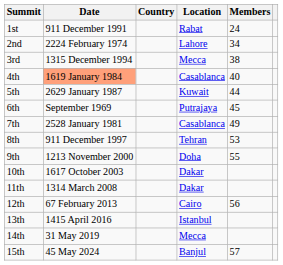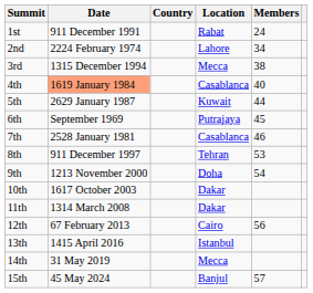 <table class="wikitable sortable" style="text-align:left;">
 <tr>
 <th scope="col" style="text-align:center;">Summit</th>
 <th scope="col" style="text-align:center;">Date</th>
 <th scope="col" style="text-align:center;">Country</th>
 <th scope="col" style="text-align:center;">Location</th>
 <th scope="col" style="text-align:center;">Members</th>
 <th scope="col" class="unsortable" r></th>
 </tr>
 <tr>
 <td>1st</td>
 <td>911 December 1991</td>
 <td></td>
 <td><a href='#'>Rabat</a></td>
 <td>24</td>
 <td></td>
 </tr>
 <tr>
 <td>2nd</td>
 <td>2224 February 1974</td>
 <td></td>
 <td><a href='#'>Lahore</a></td>
 <td>34</td>
 <td></td>
 </tr>
 <tr>
 <td>3rd</td>
 <td>1315 December 1994</td>
 <td></td>
 <td><a href='#'>Mecca</a></td>
 <td>38</td>
 <td></td>
 </tr>
 <tr>
 <td>4th</td>
 <td style="background: lightsalmon;">1619 January 1984</td>
 <td></td>
 <td><a href='#'>Casablanca</a></td>
 <td>40</td>
 <td></td>
 </tr>
 <tr>
 <td>5th</td>
 <td>2629 January 1987</td>
 <td></td>
 <td><a href='#'>Kuwait</a></td>
 <td>44</td>
 <td></td>
 </tr>
 <tr>
 <td>6th</td>
 <td>September 1969</td>
 <td></td>
 <td><a href='#'>Putrajaya</a></td>
 <td>45</td>
 <td></td>
 </tr>
 <tr>
 <td>7th</td>
 <td>2528 January 1981</td>
 <td></td>
 <td><a href='#'>Casablanca</a></td>
-<td>49</td>
+<td>46</td>
 <td></td>
 </tr>
 <tr>
 <td>8th</td>
 <td>911 December 1997</td>
 <td></td>
 <td><a href='#'>Tehran</a></td>
 <td>53</td>
 <td></td>
 </tr>
 <tr>
 <td>9th</td>
 <td>1213 November 2000</td>
 <td></td>
 <td><a href='#'>Doha</a></td>
-<td>55</td>
+<td>54</td>
 <td></td>
 </tr>
 <tr>
 <td>10th</td>
 <td>1617 October 2003</td>
 <td></td>
 <td><a href='#'>Dakar</a></td>
 <td></td>
 <td></td>
 </tr>
 <tr>
 <td>11th</td>
 <td>1314 March 2008</td>
 <td></td>
 <td><a href='#'>Dakar</a></td>
 <td></td>
 <td></td>
 </tr>
 <tr>
 <td>12th</td>
 <td>67 February 2013</td>
 <td></td>
 <td><a href='#'>Cairo</a></td>
 <td>56</td>
 <td></td>
 </tr>
 <tr>
 <td>13th</td>
 <td>1415 April 2016</td>
 <td></td>
 <td><a href='#'>Istanbul</a></td>
 <td></td>
 <td></td>
 </tr>
 <tr>
 <td>14th</td>
 <td>31 May 2019</td>
 <td></td>
 <td><a href='#'>Mecca</a></td>
 <td></td>
 <td></td>
 </tr>
 <tr>
 <td>15th</td>
 <td>45 May 2024</td>
 <td></td>
 <td><a href='#'>Banjul</a></td>
 <td>57</td>
 <td></td>
 </tr>
 </table>
